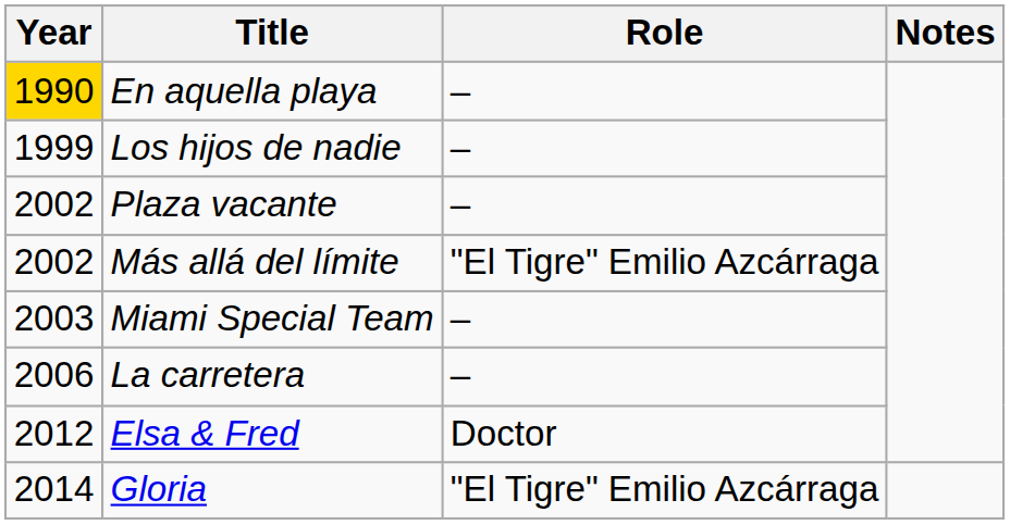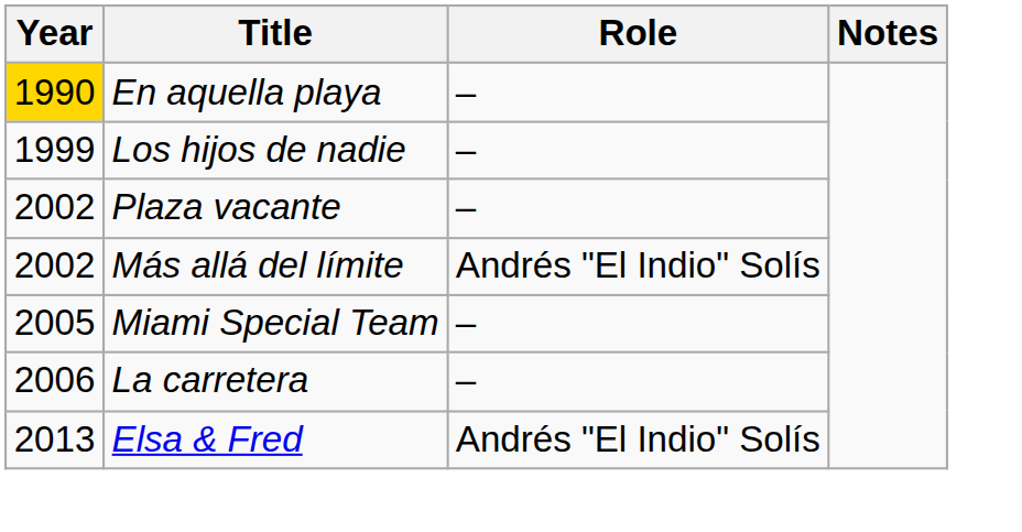 <table class="wikitable sortable">
 <tr>
 <th>Year</th>
 <th>Title</th>
 <th>Role</th>
 <th>Notes</th>
 </tr>
 <tr>
 <td style="background: gold;">1990</td>
 <td><em>En aquella playa</em></td>
 <td>–</td>
 </tr>
 <tr>
 <td>1999</td>
 <td><em>Los hijos de nadie</em></td>
 <td>–</td>
 </tr>
 <tr>
 <td>2002</td>
 <td><em>Plaza vacante</em></td>
 <td>–</td>
 </tr>
 <tr>
 <td>2002</td>
 <td><em>Más allá del límite</em></td>
-<td>"El Tigre" Emilio Azcárraga</td>
+<td>Andrés "El Indio" Solís</td>
 </tr>
 <tr>
-<td>2003</td>
+<td>2005</td>
 <td><em>Miami Special Team</em></td>
 <td>–</td>
 </tr>
 <tr>
 <td>2006</td>
 <td><em>La carretera</em></td>
 <td>–</td>
 </tr>
 <tr>
-<td>2012</td>
+<td>2013</td>
 <td><em><a href='#'>Elsa & Fred</a></em></td>
-<td>Doctor</td>
-</tr>
-<tr>
-<td>2014</td>
-<td><em><a href='#'>Gloria</a></em></td>
-<td>"El Tigre" Emilio Azcárraga</td>
-<td></td>
+<td>Andrés "El Indio" Solís</td>
 </tr>
 </table>
